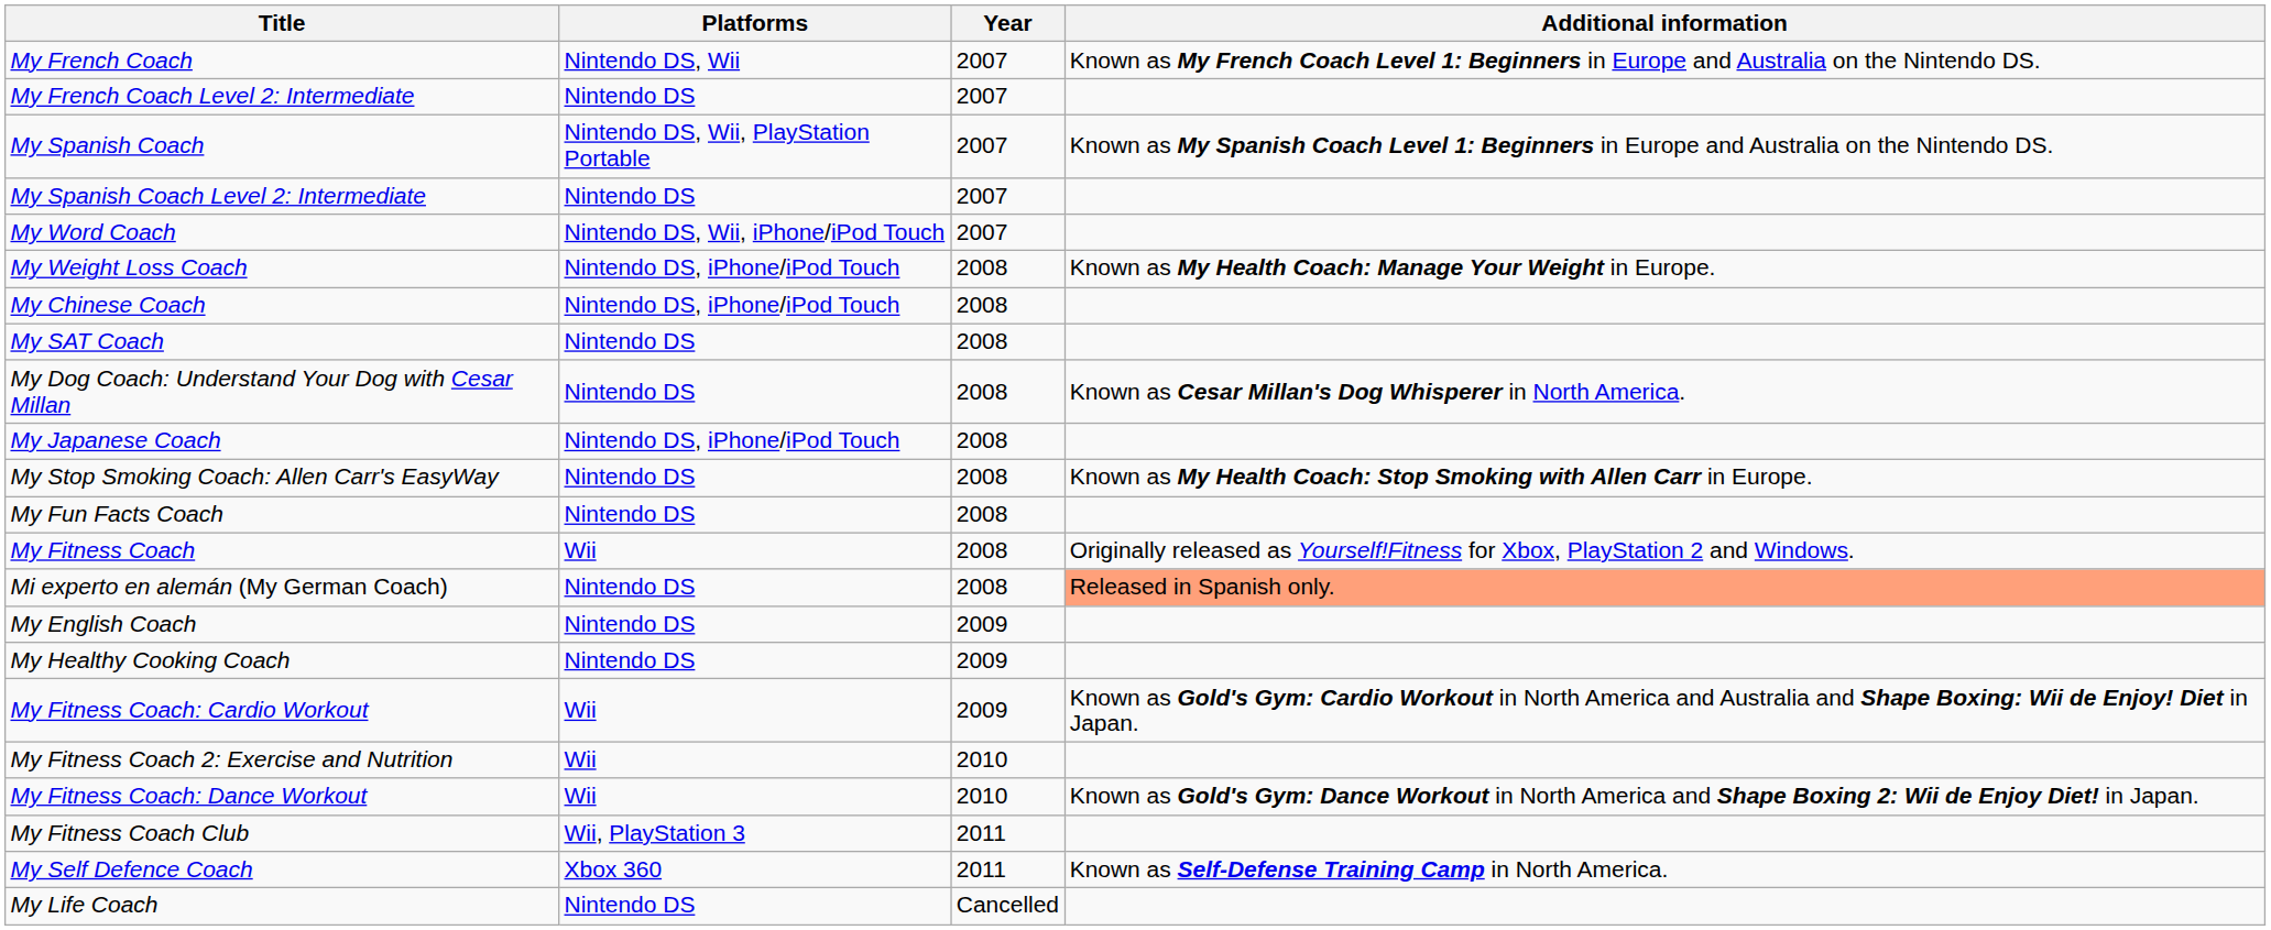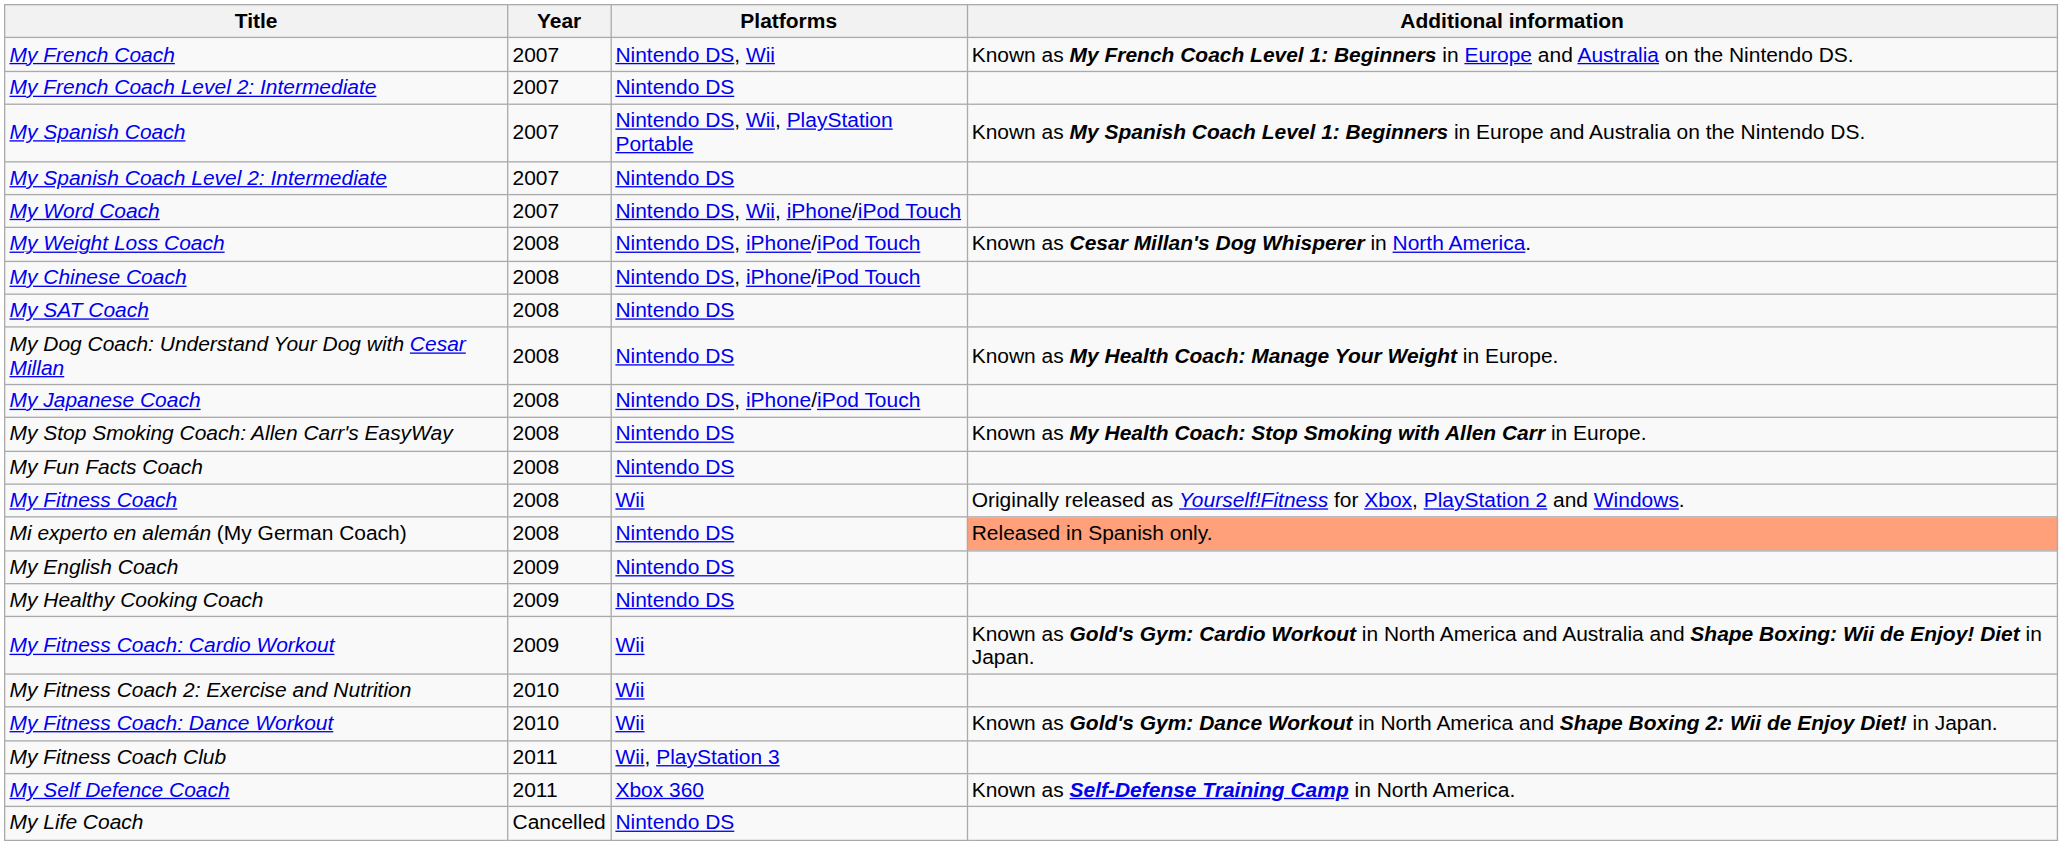 <table class="wikitable">
 <tr>
 <th>Title</th>
+<th>Year</th>
 <th>Platforms</th>
-<th>Year</th>
 <th>Additional information</th>
 </tr>
 <tr>
 <td><em><a href='#'>My French Coach</a></em></td>
+<td>2007</td>
 <td><a href='#'>Nintendo DS</a>, <a href='#'>Wii</a></td>
-<td>2007</td>
 <td>Known as <strong><em>My French Coach Level 1: Beginners</em></strong> in <a href='#'>Europe</a> and <a href='#'>Australia</a> on the Nintendo DS.</td>
 </tr>
 <tr>
 <td><em><a href='#'>My French Coach Level 2: Intermediate</a></em></td>
+<td>2007</td>
 <td><a href='#'>Nintendo DS</a></td>
-<td>2007</td>
 <td></td>
 </tr>
 <tr>
 <td><em><a href='#'>My Spanish Coach</a></em></td>
+<td>2007</td>
 <td><a href='#'>Nintendo DS</a>, <a href='#'>Wii</a>, <a href='#'>PlayStation Portable</a></td>
-<td>2007</td>
 <td>Known as <strong><em>My Spanish Coach Level 1: Beginners</em></strong> in Europe and Australia on the Nintendo DS.</td>
 </tr>
 <tr>
 <td><em><a href='#'>My Spanish Coach Level 2: Intermediate</a></em></td>
+<td>2007</td>
 <td><a href='#'>Nintendo DS</a></td>
-<td>2007</td>
 <td></td>
 </tr>
 <tr>
 <td><em><a href='#'>My Word Coach</a></em></td>
+<td>2007</td>
 <td><a href='#'>Nintendo DS</a>, <a href='#'>Wii</a>, <a href='#'>iPhone</a>/<a href='#'>iPod Touch</a></td>
-<td>2007</td>
 <td></td>
 </tr>
 <tr>
 <td><em><a href='#'>My Weight Loss Coach</a></em></td>
+<td>2008</td>
 <td><a href='#'>Nintendo DS</a>, <a href='#'>iPhone</a>/<a href='#'>iPod Touch</a></td>
-<td>2008</td>
-<td>Known as <strong><em>My Health Coach: Manage Your Weight</em></strong> in Europe.</td>
+<td>Known as <strong><em>Cesar Millan's Dog Whisperer</em></strong> in <a href='#'>North America</a>.</td>
 </tr>
 <tr>
 <td><em><a href='#'>My Chinese Coach</a></em></td>
+<td>2008</td>
 <td><a href='#'>Nintendo DS</a>, <a href='#'>iPhone</a>/<a href='#'>iPod Touch</a></td>
-<td>2008</td>
 <td></td>
 </tr>
 <tr>
 <td><em><a href='#'>My SAT Coach</a></em></td>
+<td>2008</td>
 <td><a href='#'>Nintendo DS</a></td>
-<td>2008</td>
 <td></td>
 </tr>
 <tr>
 <td><em>My Dog Coach: Understand Your Dog with <a href='#'>Cesar Millan</a></em></td>
+<td>2008</td>
 <td><a href='#'>Nintendo DS</a></td>
-<td>2008</td>
-<td>Known as <strong><em>Cesar Millan's Dog Whisperer</em></strong> in <a href='#'>North America</a>.</td>
+<td>Known as <strong><em>My Health Coach: Manage Your Weight</em></strong> in Europe.</td>
 </tr>
 <tr>
 <td><em><a href='#'>My Japanese Coach</a></em></td>
+<td>2008</td>
 <td><a href='#'>Nintendo DS</a>, <a href='#'>iPhone</a>/<a href='#'>iPod Touch</a></td>
-<td>2008</td>
 <td></td>
 </tr>
 <tr>
 <td><em>My Stop Smoking Coach: Allen Carr's EasyWay</em></td>
+<td>2008</td>
 <td><a href='#'>Nintendo DS</a></td>
-<td>2008</td>
 <td>Known as <strong><em>My Health Coach: Stop Smoking with Allen Carr</em></strong> in Europe.</td>
 </tr>
 <tr>
 <td><em>My Fun Facts Coach</em></td>
+<td>2008</td>
 <td><a href='#'>Nintendo DS</a></td>
-<td>2008</td>
 <td></td>
 </tr>
 <tr>
 <td><em><a href='#'>My Fitness Coach</a></em></td>
+<td>2008</td>
 <td><a href='#'>Wii</a></td>
-<td>2008</td>
 <td>Originally released as <em><a href='#'>Yourself!Fitness</a></em> for <a href='#'>Xbox</a>, <a href='#'>PlayStation 2</a> and <a href='#'>Windows</a>.</td>
 </tr>
 <tr>
 <td><em>Mi experto en alemán</em> (My German Coach)</td>
+<td>2008</td>
 <td><a href='#'>Nintendo DS</a></td>
-<td>2008</td>
 <td style="background: lightsalmon;">Released in Spanish only.</td>
 </tr>
 <tr>
 <td><em>My English Coach</em></td>
+<td>2009</td>
 <td><a href='#'>Nintendo DS</a></td>
-<td>2009</td>
 <td></td>
 </tr>
 <tr>
 <td><em>My Healthy Cooking Coach</em></td>
+<td>2009</td>
 <td><a href='#'>Nintendo DS</a></td>
-<td>2009</td>
 <td></td>
 </tr>
 <tr>
 <td><em><a href='#'>My Fitness Coach: Cardio Workout</a></em></td>
+<td>2009</td>
 <td><a href='#'>Wii</a></td>
-<td>2009</td>
 <td>Known as <strong><em>Gold's Gym: Cardio Workout</em></strong> in North America and Australia and <strong><em>Shape Boxing: Wii de Enjoy! Diet</em></strong> in Japan.</td>
 </tr>
 <tr>
 <td><em>My Fitness Coach 2: Exercise and Nutrition</em></td>
+<td>2010</td>
 <td><a href='#'>Wii</a></td>
-<td>2010</td>
 <td></td>
 </tr>
 <tr>
 <td><em><a href='#'>My Fitness Coach: Dance Workout</a></em></td>
+<td>2010</td>
 <td><a href='#'>Wii</a></td>
-<td>2010</td>
 <td>Known as <strong><em>Gold's Gym: Dance Workout</em></strong> in North America and <strong><em>Shape Boxing 2: Wii de Enjoy Diet!</em></strong> in Japan.</td>
 </tr>
 <tr>
 <td><em>My Fitness Coach Club</em></td>
+<td>2011</td>
 <td><a href='#'>Wii</a>, <a href='#'>PlayStation 3</a></td>
-<td>2011</td>
 <td></td>
 </tr>
 <tr>
 <td><em><a href='#'>My Self Defence Coach</a></em></td>
+<td>2011</td>
 <td><a href='#'>Xbox 360</a></td>
-<td>2011</td>
 <td>Known as <strong><em><a href='#'>Self-Defense Training Camp</a></em></strong> in North America.</td>
 </tr>
 <tr>
 <td><em>My Life Coach</em></td>
+<td>Cancelled</td>
 <td><a href='#'>Nintendo DS</a></td>
-<td>Cancelled</td>
 <td></td>
 </tr>
 </table>
